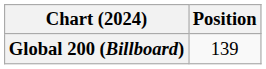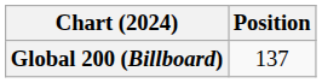 <table class="wikitable plainrowheaders" style="text-align:center">
 <tr>
 <th scope="col">Chart (2024)</th>
 <th scope="col">Position</th>
 </tr>
 <tr>
 <th scope="row">Global 200 (<em>Billboard</em>)</th>
-<td>139</td>
+<td>137</td>
 </tr>
 </table>
